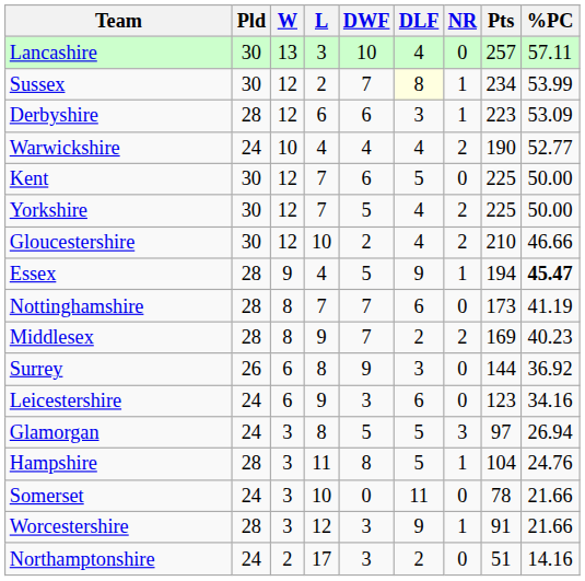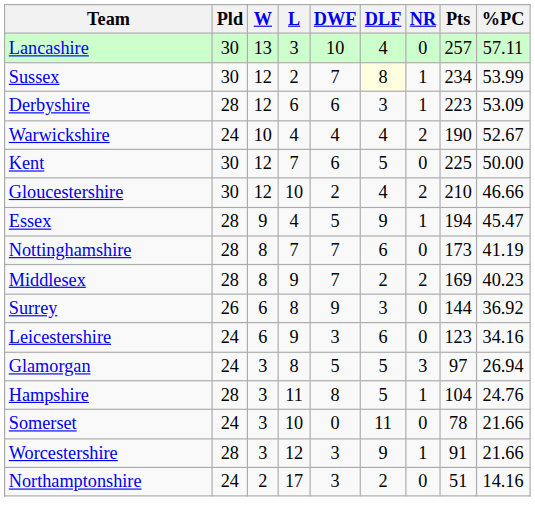 <table class="wikitable" style="text-align:center;">
 <tr>
 <th width=175>Team</th>
 <th width=20 abbr="Played">Pld</th>
 <th width=20 abbr="Won"><a href='#'>W</a></th>
 <th width=20 abbr="Lost"><a href='#'>L</a></th>
 <th width=20 abbr="Drawn"><a href='#'>DWF</a></th>
 <th width=20 abbr="Drawn"><a href='#'>DLF</a></th>
 <th width=20 abbr="No Result"><a href='#'>NR</a></th>
 <th width=20 abbr="Points">Pts</th>
 <th width=40 abbr="Percentage of possible points">%PC</th>
 </tr>
 <tr style="background:#ccffcc;">
 <td style="text-align:left;"><a href='#'>Lancashire</a></td>
 <td>30</td>
 <td>13</td>
 <td>3</td>
 <td>10</td>
 <td>4</td>
 <td>0</td>
 <td>257</td>
 <td>57.11</td>
 </tr>
 <tr>
 <td style="text-align:left;"><a href='#'>Sussex</a></td>
 <td>30</td>
 <td>12</td>
 <td>2</td>
 <td>7</td>
 <td style="background: lightyellow;">8</td>
 <td>1</td>
 <td>234</td>
 <td>53.99</td>
 </tr>
 <tr>
 <td style="text-align:left;"><a href='#'>Derbyshire</a></td>
 <td>28</td>
 <td>12</td>
 <td>6</td>
 <td>6</td>
 <td>3</td>
 <td>1</td>
 <td>223</td>
 <td>53.09</td>
 </tr>
 <tr>
 <td style="text-align:left;"><a href='#'>Warwickshire</a></td>
 <td>24</td>
 <td>10</td>
 <td>4</td>
 <td>4</td>
 <td>4</td>
 <td>2</td>
 <td>190</td>
-<td>52.77</td>
+<td>52.67</td>
 </tr>
 <tr>
 <td style="text-align:left;"><a href='#'>Kent</a></td>
 <td>30</td>
 <td>12</td>
 <td>7</td>
 <td>6</td>
 <td>5</td>
 <td>0</td>
-<td>225</td>
-<td>50.00</td>
-</tr>
-<tr>
-<td style="text-align:left;"><a href='#'>Yorkshire</a></td>
-<td>30</td>
-<td>12</td>
-<td>7</td>
-<td>5</td>
-<td>4</td>
-<td>2</td>
 <td>225</td>
 <td>50.00</td>
 </tr>
 <tr>
 <td style="text-align:left;"><a href='#'>Gloucestershire</a></td>
 <td>30</td>
 <td>12</td>
 <td>10</td>
 <td>2</td>
 <td>4</td>
 <td>2</td>
 <td>210</td>
 <td>46.66</td>
 </tr>
 <tr>
 <td style="text-align:left;"><a href='#'>Essex</a></td>
 <td>28</td>
 <td>9</td>
 <td>4</td>
 <td>5</td>
 <td>9</td>
 <td>1</td>
 <td>194</td>
-<td><strong>45.47</strong></td>
+<td>45.47</td>
 </tr>
 <tr>
 <td style="text-align:left;"><a href='#'>Nottinghamshire</a></td>
 <td>28</td>
 <td>8</td>
 <td>7</td>
 <td>7</td>
 <td>6</td>
 <td>0</td>
 <td>173</td>
 <td>41.19</td>
 </tr>
 <tr>
 <td style="text-align:left;"><a href='#'>Middlesex</a></td>
 <td>28</td>
 <td>8</td>
 <td>9</td>
 <td>7</td>
 <td>2</td>
 <td>2</td>
 <td>169</td>
 <td>40.23</td>
 </tr>
 <tr>
 <td style="text-align:left;"><a href='#'>Surrey</a></td>
 <td>26</td>
 <td>6</td>
 <td>8</td>
 <td>9</td>
 <td>3</td>
 <td>0</td>
 <td>144</td>
 <td>36.92</td>
 </tr>
 <tr>
 <td style="text-align:left;"><a href='#'>Leicestershire</a></td>
 <td>24</td>
 <td>6</td>
 <td>9</td>
 <td>3</td>
 <td>6</td>
 <td>0</td>
 <td>123</td>
 <td>34.16</td>
 </tr>
 <tr>
 <td style="text-align:left;"><a href='#'>Glamorgan</a></td>
 <td>24</td>
 <td>3</td>
 <td>8</td>
 <td>5</td>
 <td>5</td>
 <td>3</td>
 <td>97</td>
 <td>26.94</td>
 </tr>
 <tr>
 <td style="text-align:left;"><a href='#'>Hampshire</a></td>
 <td>28</td>
 <td>3</td>
 <td>11</td>
 <td>8</td>
 <td>5</td>
 <td>1</td>
 <td>104</td>
 <td>24.76</td>
 </tr>
 <tr>
 <td style="text-align:left;"><a href='#'>Somerset</a></td>
 <td>24</td>
 <td>3</td>
 <td>10</td>
 <td>0</td>
 <td>11</td>
 <td>0</td>
 <td>78</td>
 <td>21.66</td>
 </tr>
 <tr>
 <td style="text-align:left;"><a href='#'>Worcestershire</a></td>
 <td>28</td>
 <td>3</td>
 <td>12</td>
 <td>3</td>
 <td>9</td>
 <td>1</td>
 <td>91</td>
 <td>21.66</td>
 </tr>
 <tr>
 <td style="text-align:left;"><a href='#'>Northamptonshire</a></td>
 <td>24</td>
 <td>2</td>
 <td>17</td>
 <td>3</td>
 <td>2</td>
 <td>0</td>
 <td>51</td>
 <td>14.16</td>
 </tr>
 </table>
